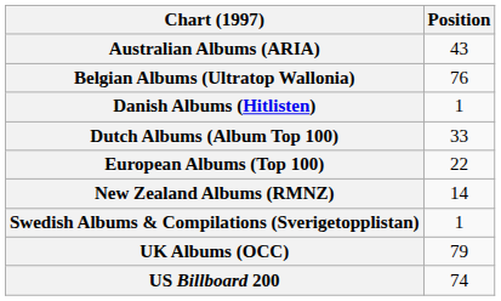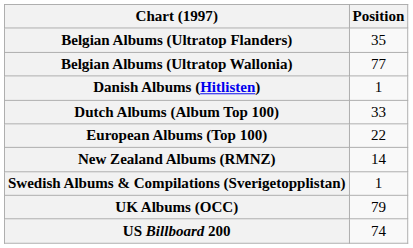 <table class="wikitable sortable plainrowheaders" style="text-align:center;">
 <tr>
 <th scope="column">Chart (1997)</th>
 <th scope="column">Position</th>
 </tr>
 <tr>
-<th scope="row">Australian Albums (ARIA)</th>
-<td>43</td>
+<th scope="row">Belgian Albums (Ultratop Flanders)</th>
+<td>35</td>
 </tr>
 <tr>
 <th scope="row">Belgian Albums (Ultratop Wallonia)</th>
-<td>76</td>
+<td>77</td>
 </tr>
 <tr>
 <th scope="row">Danish Albums (<a href='#'>Hitlisten</a>)</th>
 <td>1</td>
 </tr>
 <tr>
 <th scope="row">Dutch Albums (Album Top 100)</th>
 <td>33</td>
 </tr>
 <tr>
 <th scope="row">European Albums (Top 100)</th>
 <td>22</td>
 </tr>
 <tr>
 <th scope="row">New Zealand Albums (RMNZ)</th>
 <td>14</td>
 </tr>
 <tr>
 <th scope="row">Swedish Albums & Compilations (Sverigetopplistan)</th>
 <td>1</td>
 </tr>
 <tr>
 <th scope="row">UK Albums (OCC)</th>
 <td>79</td>
 </tr>
 <tr>
 <th scope="row">US <em>Billboard</em> 200</th>
 <td>74</td>
 </tr>
 </table>
